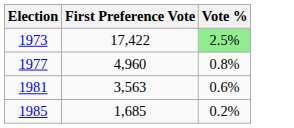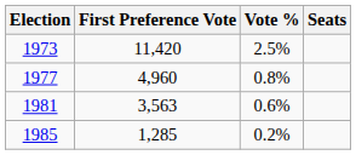 <table class="wikitable sortable" style="font-size:95%">
 <tr>
 <th>Election</th>
 <th>First Preference Vote</th>
 <th>Vote %</th>
+<th>Seats</th>
 </tr>
 <tr>
 <td align=center><a href='#'>1973</a></td>
-<td align=center>17,422</td>
-<td align=center style="background: lightgreen;">2.5%</td>
+<td align=center>11,420</td>
+<td align=center>2.5%</td>
+<td align=left></td>
 </tr>
 <tr>
 <td align=center><a href='#'>1977</a></td>
 <td align=center>4,960</td>
 <td align=center>0.8%</td>
+<td align=left></td>
 </tr>
 <tr>
 <td align=center><a href='#'>1981</a></td>
 <td align=center>3,563</td>
 <td align=center>0.6%</td>
+<td align=left></td>
 </tr>
 <tr>
 <td align=center><a href='#'>1985</a></td>
-<td align=center>1,685</td>
+<td align=center>1,285</td>
 <td align=center>0.2%</td>
+<td align=left></td>
 </tr>
 </table>
